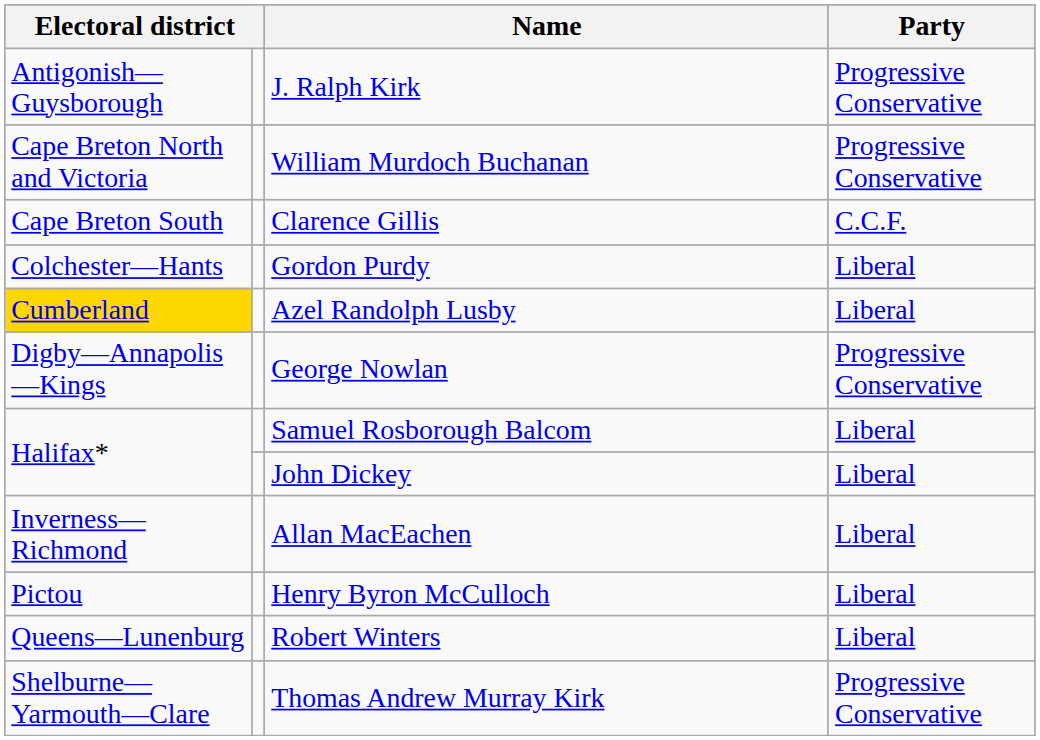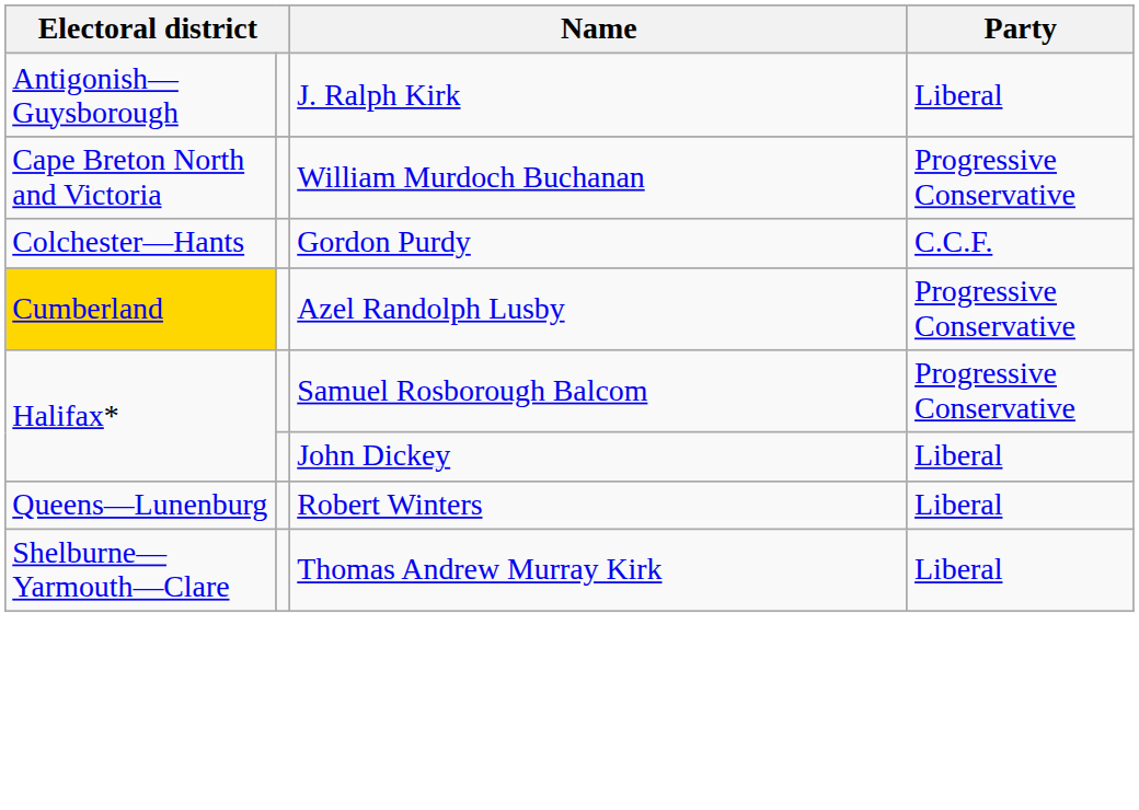 <table class="wikitable" width=95%>
 <tr>
 <th colspan=2 width=25%>Electoral district</th>
 <th>Name</th>
 <th width=20%>Party</th>
 </tr>
 <tr>
 <td width=24%><a href='#'>Antigonish—Guysborough</a></td>
 <td></td>
 <td><a href='#'>J. Ralph Kirk</a></td>
-<td><a href='#'>Progressive Conservative</a></td>
+<td><a href='#'>Liberal</a></td>
 </tr>
 <tr>
 <td><a href='#'>Cape Breton North and Victoria</a></td>
 <td></td>
 <td><a href='#'>William Murdoch Buchanan</a></td>
 <td><a href='#'>Progressive Conservative</a></td>
 </tr>
 <tr>
-<td><a href='#'>Cape Breton South</a></td>
-<td></td>
-<td><a href='#'>Clarence Gillis</a></td>
-<td><a href='#'>C.C.F.</a></td>
-</tr>
-<tr>
 <td><a href='#'>Colchester—Hants</a></td>
 <td></td>
 <td><a href='#'>Gordon Purdy</a></td>
-<td><a href='#'>Liberal</a></td>
+<td><a href='#'>C.C.F.</a></td>
 </tr>
 <tr>
 <td style="background: gold;"><a href='#'>Cumberland</a></td>
 <td></td>
 <td><a href='#'>Azel Randolph Lusby</a></td>
-<td><a href='#'>Liberal</a></td>
-</tr>
-<tr>
-<td><a href='#'>Digby—Annapolis—Kings</a></td>
-<td></td>
-<td><a href='#'>George Nowlan</a></td>
 <td><a href='#'>Progressive Conservative</a></td>
 </tr>
 <tr>
 <td rowspan=2><a href='#'>Halifax</a>*</td>
 <td></td>
 <td><a href='#'>Samuel Rosborough Balcom</a></td>
-<td><a href='#'>Liberal</a></td>
+<td><a href='#'>Progressive Conservative</a></td>
 </tr>
 <tr>
 <td></td>
 <td><a href='#'>John Dickey</a></td>
-<td><a href='#'>Liberal</a></td>
-</tr>
-<tr>
-<td><a href='#'>Inverness—Richmond</a></td>
-<td></td>
-<td><a href='#'>Allan MacEachen</a></td>
-<td><a href='#'>Liberal</a></td>
-</tr>
-<tr>
-<td><a href='#'>Pictou</a></td>
-<td></td>
-<td><a href='#'>Henry Byron McCulloch</a></td>
 <td><a href='#'>Liberal</a></td>
 </tr>
 <tr>
 <td><a href='#'>Queens—Lunenburg</a></td>
 <td></td>
 <td><a href='#'>Robert Winters</a></td>
 <td><a href='#'>Liberal</a></td>
 </tr>
 <tr>
 <td><a href='#'>Shelburne—Yarmouth—Clare</a></td>
 <td></td>
 <td><a href='#'>Thomas Andrew Murray Kirk</a></td>
-<td><a href='#'>Progressive Conservative</a></td>
+<td><a href='#'>Liberal</a></td>
 </tr>
 </table>
